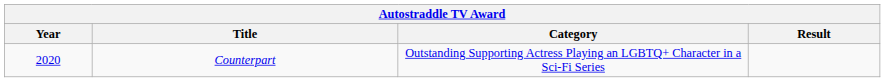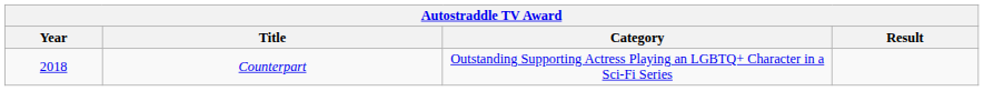 <table width="90%" class="wikitable">
 <tr>
 <th colspan="4" align="center"><a href='#'>Autostraddle TV Award</a></th>
 </tr>
 <tr>
 <th width="10%">Year</th>
 <th width="35%">Title</th>
 <th width="40%">Category</th>
 <th width="15%">Result</th>
 </tr>
 <tr>
-<td align="center"><a href='#'>2020</a></td>
+<td align="center"><a href='#'>2018</a></td>
 <td align="center"><em><a href='#'>Counterpart</a></em></td>
 <td align="center"><a href='#'>Outstanding Supporting Actress Playing an LGBTQ+ Character in a Sci-Fi Series</a></td>
 <td></td>
 </tr>
 </table>
